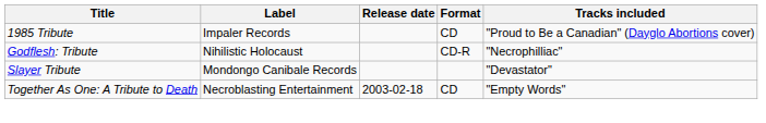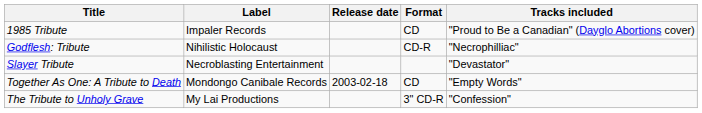 <table class="wikitable sortable">
 <tr>
 <th>Title</th>
 <th>Label</th>
 <th>Release date</th>
 <th>Format</th>
 <th>Tracks included</th>
 </tr>
 <tr>
 <td><em>1985 Tribute</em></td>
 <td>Impaler Records</td>
 <td></td>
 <td>CD</td>
 <td>"Proud to Be a Canadian" (<a href='#'>Dayglo Abortions</a> cover)</td>
 </tr>
 <tr>
 <td><em><a href='#'>Godflesh</a>: Tribute</em></td>
 <td>Nihilistic Holocaust</td>
 <td></td>
 <td>CD-R</td>
 <td>"Necrophilliac"</td>
 </tr>
 <tr>
 <td><em><a href='#'>Slayer</a> Tribute</em></td>
-<td>Mondongo Canibale Records</td>
+<td>Necroblasting Entertainment</td>
 <td></td>
 <td></td>
 <td>"Devastator"</td>
 </tr>
 <tr>
 <td><em>Together As One: A Tribute to <a href='#'>Death</a></em></td>
-<td>Necroblasting Entertainment</td>
+<td>Mondongo Canibale Records</td>
 <td>2003-02-18</td>
 <td>CD</td>
 <td>"Empty Words"</td>
 </tr>
+<tr>
+<td><em>The Tribute to <a href='#'>Unholy Grave</a></em></td>
+<td>My Lai Productions</td>
+<td></td>
+<td>3" CD-R</td>
+<td>"Confession"</td>
+</tr>
 </table>
